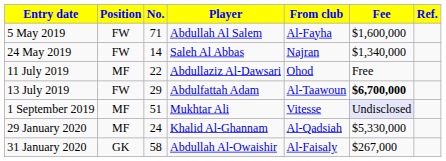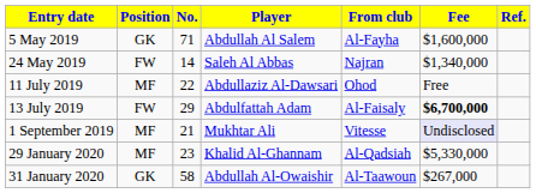 <table class="wikitable sortable">
 <tr>
 <th style="background:yellow; color:blue;"><strong>Entry date</strong></th>
 <th style="background:yellow; color:blue;"><strong>Position</strong></th>
 <th style="background:yellow; color:blue;"><strong>No.</strong></th>
 <th style="background:yellow; color:blue;"><strong>Player</strong></th>
 <th style="background:yellow; color:blue;"><strong>From club</strong></th>
 <th style="background:yellow; color:blue;"><strong>Fee</strong></th>
 <th style="background:yellow; color:blue;"><strong>Ref.</strong></th>
 </tr>
 <tr>
 <td>5 May 2019</td>
-<td style="text-align:center;">FW</td>
+<td style="text-align:center;">GK</td>
 <td style="text-align:center;">71</td>
 <td style="text-align:left;"> <a href='#'>Abdullah Al Salem</a></td>
 <td style="text-align:left;"> <a href='#'>Al-Fayha</a></td>
 <td>$1,600,000</td>
 <td></td>
 </tr>
 <tr>
 <td>24 May 2019</td>
 <td style="text-align:center;">FW</td>
 <td style="text-align:center;">14</td>
 <td style="text-align:left;"> <a href='#'>Saleh Al Abbas</a></td>
 <td style="text-align:left;"> <a href='#'>Najran</a></td>
 <td>$1,340,000</td>
 <td></td>
 </tr>
 <tr>
 <td>11 July 2019</td>
 <td style="text-align:center;">MF</td>
 <td style="text-align:center;">22</td>
 <td style="text-align:left;"> <a href='#'>Abdullaziz Al-Dawsari</a></td>
 <td style="text-align:left;"> <a href='#'>Ohod</a></td>
 <td>Free</td>
 <td></td>
 </tr>
 <tr>
 <td>13 July 2019</td>
 <td style="text-align:center;">FW</td>
 <td style="text-align:center;">29</td>
 <td style="text-align:left;"> <a href='#'>Abdulfattah Adam</a></td>
-<td style="text-align:left;"> <a href='#'>Al-Taawoun</a></td>
+<td style="text-align:left;"> <a href='#'>Al-Faisaly</a></td>
 <td><strong>$6,700,000</strong></td>
 <td></td>
 </tr>
 <tr>
 <td>1 September 2019</td>
 <td style="text-align:center;">MF</td>
-<td style="text-align:center;">51</td>
+<td style="text-align:center;">21</td>
 <td style="text-align:left;"> <a href='#'>Mukhtar Ali</a></td>
 <td style="text-align:left;"> <a href='#'>Vitesse</a></td>
 <td style="background: lavender;">Undisclosed</td>
 <td></td>
 </tr>
 <tr>
 <td>29 January 2020</td>
 <td style="text-align:center;">MF</td>
-<td style="text-align:center;">24</td>
+<td style="text-align:center;">23</td>
 <td style="text-align:left;"> <a href='#'>Khalid Al-Ghannam</a></td>
 <td style="text-align:left;"> <a href='#'>Al-Qadsiah</a></td>
 <td>$5,330,000</td>
 <td></td>
 </tr>
 <tr>
 <td>31 January 2020</td>
 <td style="text-align:center;">GK</td>
 <td style="text-align:center;">58</td>
 <td style="text-align:left;"> <a href='#'>Abdullah Al-Owaishir</a></td>
-<td style="text-align:left;"> <a href='#'>Al-Faisaly</a></td>
+<td style="text-align:left;"> <a href='#'>Al-Taawoun</a></td>
 <td>$267,000</td>
 <td></td>
 </tr>
 </table>
